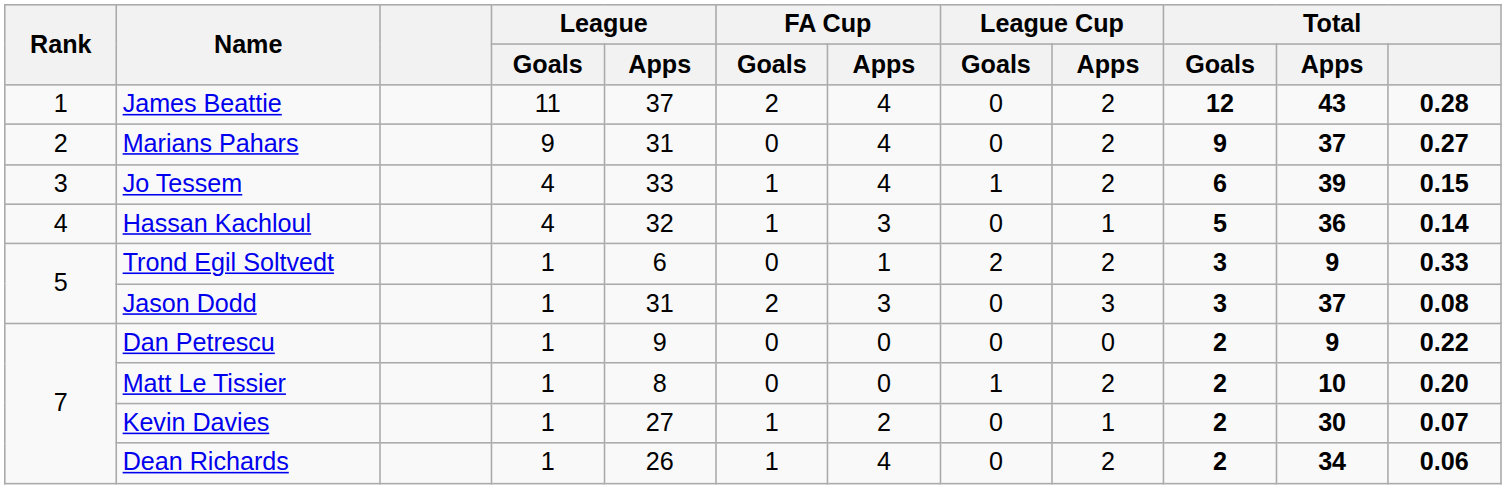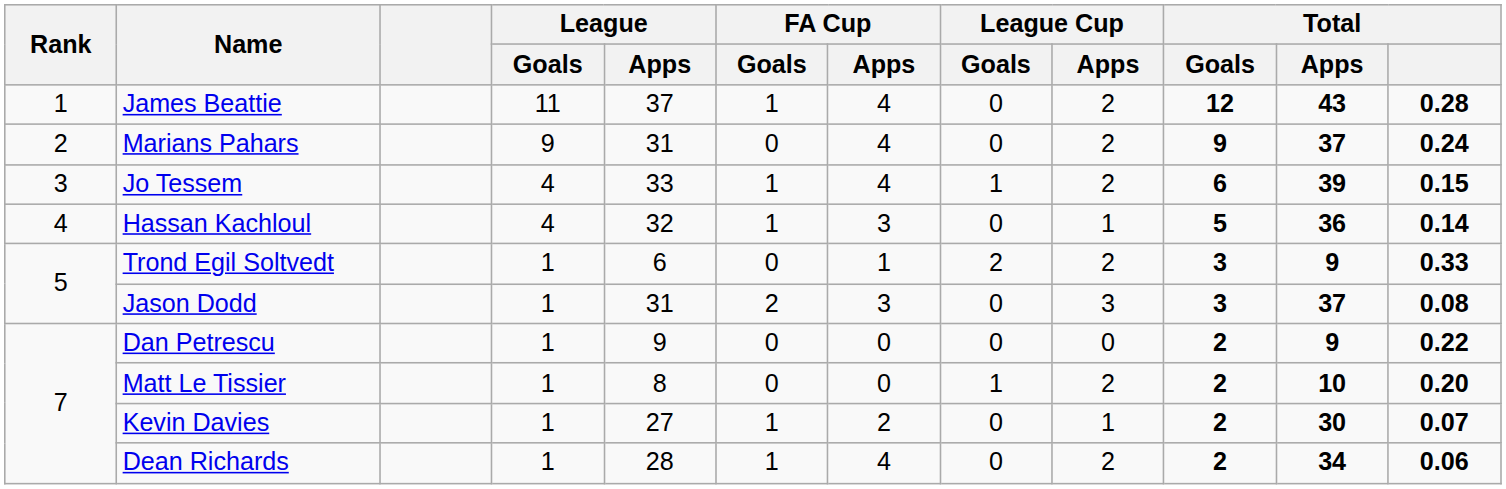 <table class="wikitable plainrowheaders" style="text-align:center;">
 <tr>
 <th scope="col" rowspan="2" style="width:4em;">Rank</th>
 <th scope="col" rowspan="2" style="width:10em;">Name</th>
 <th scope="col" rowspan="2" style="width:4em;"></th>
 <th scope="col" colspan="2">League</th>
 <th scope="col" colspan="2">FA Cup</th>
 <th scope="col" colspan="2">League Cup</th>
 <th scope="col" colspan="3">Total</th>
 </tr>
 <tr>
 <th scope="col" style="width:4em;">Goals</th>
 <th scope="col" style="width:4em;">Apps</th>
 <th scope="col" style="width:4em;">Goals</th>
 <th scope="col" style="width:4em;">Apps</th>
 <th scope="col" style="width:4em;">Goals</th>
 <th scope="col" style="width:4em;">Apps</th>
 <th scope="col" style="width:4em;">Goals</th>
 <th scope="col" style="width:4em;">Apps</th>
 <th scope="col" style="width:4em;"></th>
 </tr>
 <tr>
 <td>1</td>
 <td align="left"><a href='#'>James Beattie</a></td>
 <td></td>
 <td>11</td>
 <td>37</td>
-<td>2</td>
+<td>1</td>
 <td>4</td>
 <td>0</td>
 <td>2</td>
 <td><strong>12</strong></td>
 <td><strong>43</strong></td>
 <td><strong>0.28</strong></td>
 </tr>
 <tr>
 <td>2</td>
 <td align="left"><a href='#'>Marians Pahars</a></td>
 <td></td>
 <td>9</td>
 <td>31</td>
 <td>0</td>
 <td>4</td>
 <td>0</td>
 <td>2</td>
 <td><strong>9</strong></td>
 <td><strong>37</strong></td>
-<td><strong>0.27</strong></td>
+<td><strong>0.24</strong></td>
 </tr>
 <tr>
 <td>3</td>
 <td align="left"><a href='#'>Jo Tessem</a></td>
 <td></td>
 <td>4</td>
 <td>33</td>
 <td>1</td>
 <td>4</td>
 <td>1</td>
 <td>2</td>
 <td><strong>6</strong></td>
 <td><strong>39</strong></td>
 <td><strong>0.15</strong></td>
 </tr>
 <tr>
 <td>4</td>
 <td align="left"><a href='#'>Hassan Kachloul</a></td>
 <td></td>
 <td>4</td>
 <td>32</td>
 <td>1</td>
 <td>3</td>
 <td>0</td>
 <td>1</td>
 <td><strong>5</strong></td>
 <td><strong>36</strong></td>
 <td><strong>0.14</strong></td>
 </tr>
 <tr>
 <td rowspan="2">5</td>
 <td align="left"><a href='#'>Trond Egil Soltvedt</a></td>
 <td></td>
 <td>1</td>
 <td>6</td>
 <td>0</td>
 <td>1</td>
 <td>2</td>
 <td>2</td>
 <td><strong>3</strong></td>
 <td><strong>9</strong></td>
 <td><strong>0.33</strong></td>
 </tr>
 <tr>
 <td align="left"><a href='#'>Jason Dodd</a></td>
 <td></td>
 <td>1</td>
 <td>31</td>
 <td>2</td>
 <td>3</td>
 <td>0</td>
 <td>3</td>
 <td><strong>3</strong></td>
 <td><strong>37</strong></td>
 <td><strong>0.08</strong></td>
 </tr>
 <tr>
 <td rowspan="4">7</td>
 <td align="left"><a href='#'>Dan Petrescu</a></td>
 <td></td>
 <td>1</td>
 <td>9</td>
 <td>0</td>
 <td>0</td>
 <td>0</td>
 <td>0</td>
 <td><strong>2</strong></td>
 <td><strong>9</strong></td>
 <td><strong>0.22</strong></td>
 </tr>
 <tr>
 <td align="left"><a href='#'>Matt Le Tissier</a></td>
 <td></td>
 <td>1</td>
 <td>8</td>
 <td>0</td>
 <td>0</td>
 <td>1</td>
 <td>2</td>
 <td><strong>2</strong></td>
 <td><strong>10</strong></td>
 <td><strong>0.20</strong></td>
 </tr>
 <tr>
 <td align="left"><a href='#'>Kevin Davies</a></td>
 <td></td>
 <td>1</td>
 <td>27</td>
 <td>1</td>
 <td>2</td>
 <td>0</td>
 <td>1</td>
 <td><strong>2</strong></td>
 <td><strong>30</strong></td>
 <td><strong>0.07</strong></td>
 </tr>
 <tr>
 <td align="left"><a href='#'>Dean Richards</a></td>
 <td></td>
 <td>1</td>
-<td>26</td>
+<td>28</td>
 <td>1</td>
 <td>4</td>
 <td>0</td>
 <td>2</td>
 <td><strong>2</strong></td>
 <td><strong>34</strong></td>
 <td><strong>0.06</strong></td>
 </tr>
 </table>
